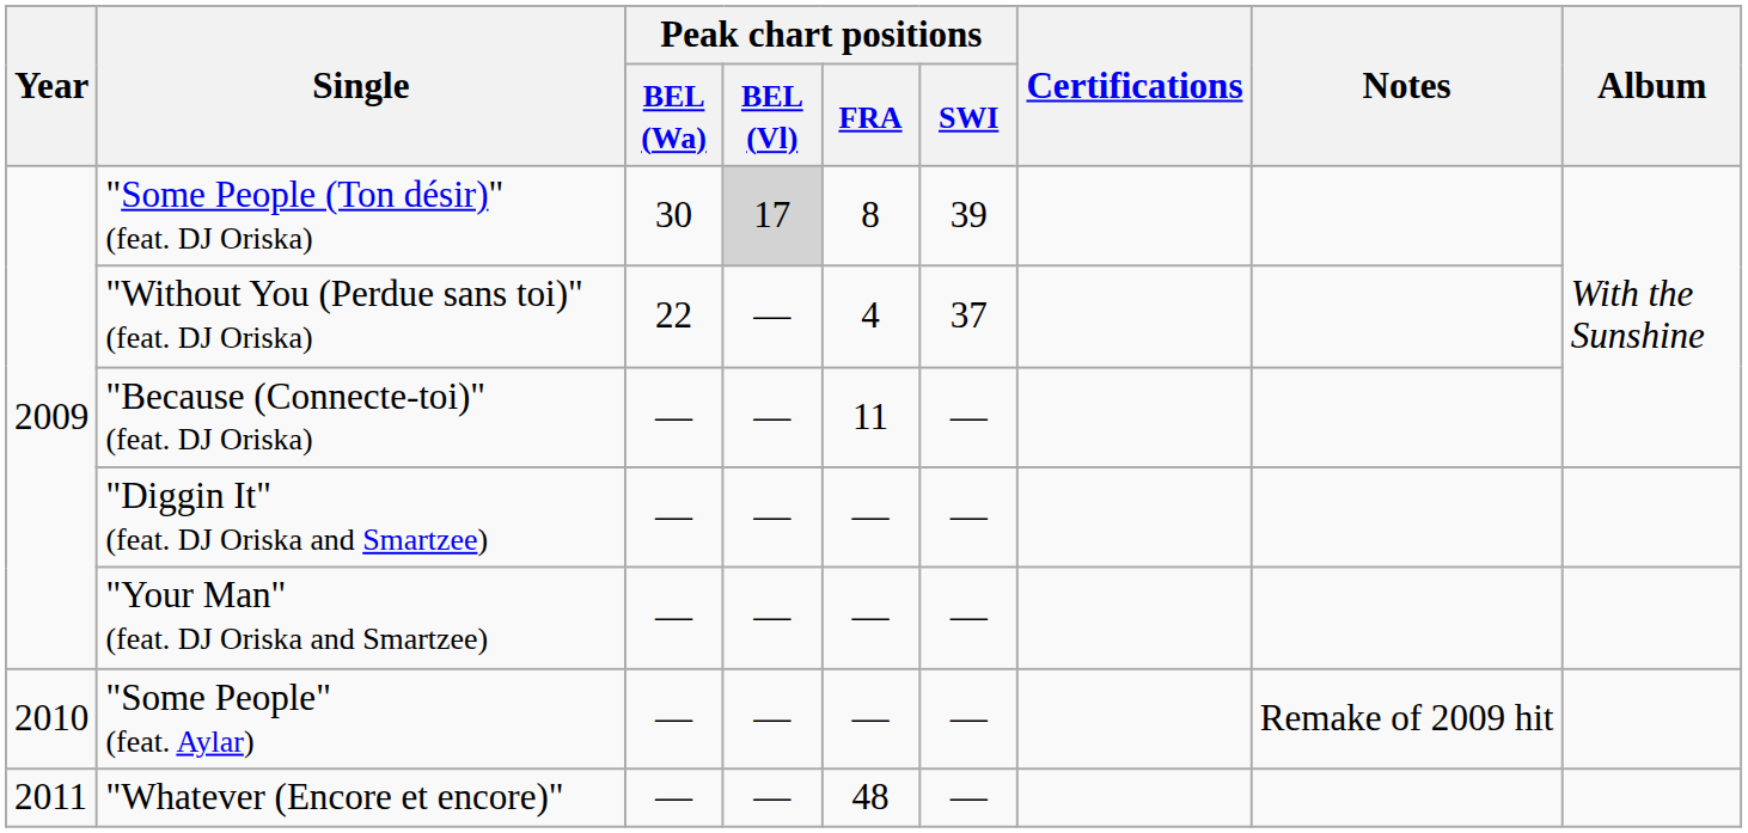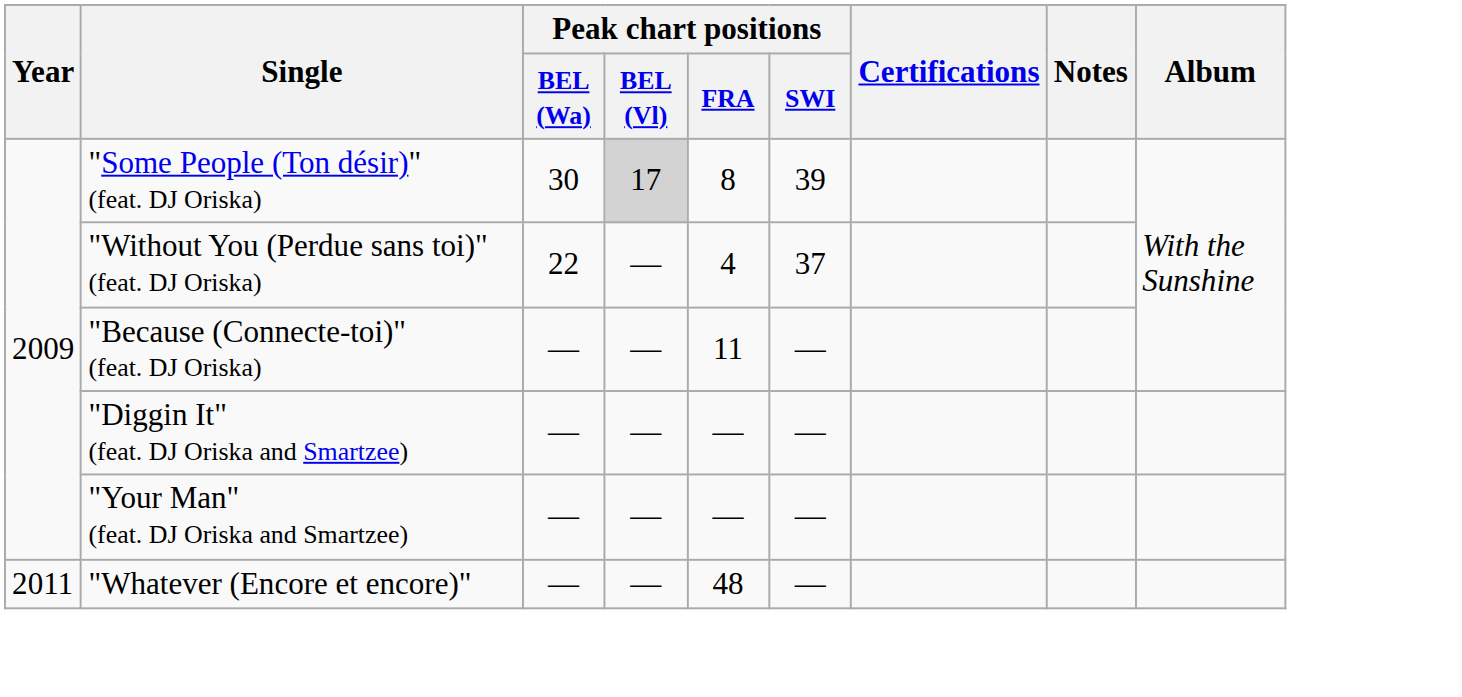 <table class="wikitable">
 <tr>
 <th align="center" rowspan="2">Year</th>
 <th align="center" rowspan="2" width="220">Single</th>
 <th align="center" colspan="4">Peak chart positions</th>
 <th rowspan="2"><a href='#'>Certifications</a></th>
 <th rowspan="2">Notes</th>
 <th align="center" rowspan="2" width="70">Album</th>
 </tr>
 <tr>
 <th width="35"><small><a href='#'>BEL (Wa)</a><br> </small></th>
 <th width="35"><small><a href='#'>BEL (Vl)</a><br> </small></th>
 <th width="35"><small><a href='#'>FRA</a><br></small></th>
 <th width="35"><small><a href='#'>SWI</a><br></small></th>
 </tr>
 <tr>
 <td align="center" rowspan="5">2009</td>
 <td>"<a href='#'>Some People (Ton désir)</a>" <br><small>(feat. DJ Oriska)</small></td>
 <td align="center">30</td>
 <td align="center" style="background: lightgrey;">17</td>
 <td align="center">8</td>
 <td align="center">39</td>
 <td></td>
 <td></td>
 <td rowspan="3"><em>With the Sunshine</em></td>
 </tr>
 <tr>
 <td>"Without You (Perdue sans toi)" <br><small>(feat. DJ Oriska)</small></td>
 <td align="center">22</td>
 <td align="center">—</td>
 <td align="center">4</td>
 <td align="center">37</td>
 <td></td>
 <td></td>
 </tr>
 <tr>
 <td>"Because (Connecte-toi)" <br><small>(feat. DJ Oriska)</small></td>
 <td align="center">—</td>
 <td align="center">—</td>
 <td align="center">11</td>
 <td align="center">—</td>
 <td></td>
 <td></td>
 </tr>
 <tr>
 <td>"Diggin It" <br><small>(feat. DJ Oriska and <a href='#'>Smartzee</a>)</small></td>
 <td align="center">—</td>
 <td align="center">—</td>
 <td align="center">—</td>
 <td align="center">—</td>
 <td></td>
 <td></td>
 <td></td>
 </tr>
 <tr>
 <td>"Your Man" <br><small>(feat. DJ Oriska and Smartzee)</small></td>
 <td align="center">—</td>
 <td align="center">—</td>
 <td align="center">—</td>
 <td align="center">—</td>
 <td></td>
 <td></td>
 <td></td>
 </tr>
 <tr>
-<td>2010</td>
-<td>"Some People" <br><small>(feat. <a href='#'>Aylar</a>)</small></td>
-<td align="center">—</td>
-<td align="center">—</td>
-<td align="center">—</td>
-<td align="center">—</td>
-<td></td>
-<td>Remake of 2009 hit</td>
-<td></td>
-</tr>
-<tr>
 <td>2011</td>
 <td>"Whatever (Encore et encore)"</td>
 <td align="center">—</td>
 <td align="center">—</td>
 <td align="center">48</td>
 <td align="center">—</td>
 <td></td>
 <td></td>
 <td></td>
 </tr>
 </table>
